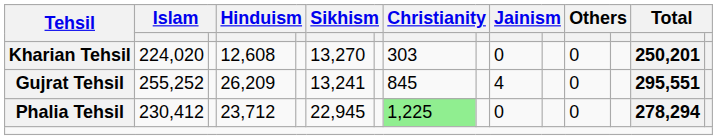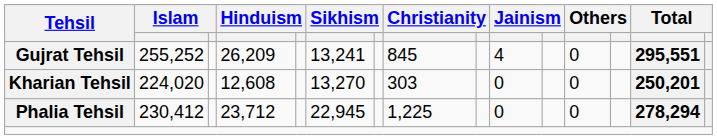 <table class="wikitable sortable">
 <tr>
 <th rowspan="2"><a href='#'>Tehsil</a></th>
 <th colspan="2"><a href='#'>Islam</a> </th>
 <th colspan="2"><a href='#'>Hinduism</a> </th>
 <th colspan="2"><a href='#'>Sikhism</a> </th>
 <th colspan="2"><a href='#'>Christianity</a> </th>
 <th colspan="2"><a href='#'>Jainism</a> </th>
 <th colspan="2">Others</th>
 <th colspan="2">Total</th>
 </tr>
 <tr>
 <th><a href='#'></a></th>
 <th></th>
 <th></th>
 <th></th>
 <th></th>
 <th></th>
 <th></th>
 <th></th>
 <th></th>
 <th></th>
 <th></th>
 <th></th>
 <th></th>
 <th></th>
 </tr>
 <tr>
+<th>Gujrat Tehsil</th>
+<td>255,252</td>
+<td></td>
+<td>26,209</td>
+<td></td>
+<td>13,241</td>
+<td></td>
+<td>845</td>
+<td></td>
+<td>4</td>
+<td></td>
+<td>0</td>
+<td></td>
+<th>295,551</th>
+<th></th>
+</tr>
+<tr>
 <th>Kharian Tehsil</th>
 <td>224,020</td>
 <td></td>
 <td>12,608</td>
 <td></td>
 <td>13,270</td>
 <td></td>
 <td>303</td>
 <td></td>
 <td>0</td>
 <td></td>
 <td>0</td>
 <td></td>
 <th>250,201</th>
 <th></th>
 </tr>
 <tr>
-<th>Gujrat Tehsil</th>
-<td>255,252</td>
-<td></td>
-<td>26,209</td>
-<td></td>
-<td>13,241</td>
-<td></td>
-<td>845</td>
-<td></td>
-<td>4</td>
-<td></td>
-<td>0</td>
-<td></td>
-<th>295,551</th>
-<th></th>
-</tr>
-<tr>
 <th>Phalia Tehsil</th>
 <td>230,412</td>
 <td></td>
 <td>23,712</td>
 <td></td>
 <td>22,945</td>
 <td></td>
-<td style="background: lightgreen;">1,225</td>
+<td>1,225</td>
 <td></td>
 <td>0</td>
 <td></td>
 <td>0</td>
 <td></td>
 <th>278,294</th>
 <th></th>
 </tr>
 <tr class="sortbottom">
 <td colspan="15"></td>
 </tr>
 </table>
